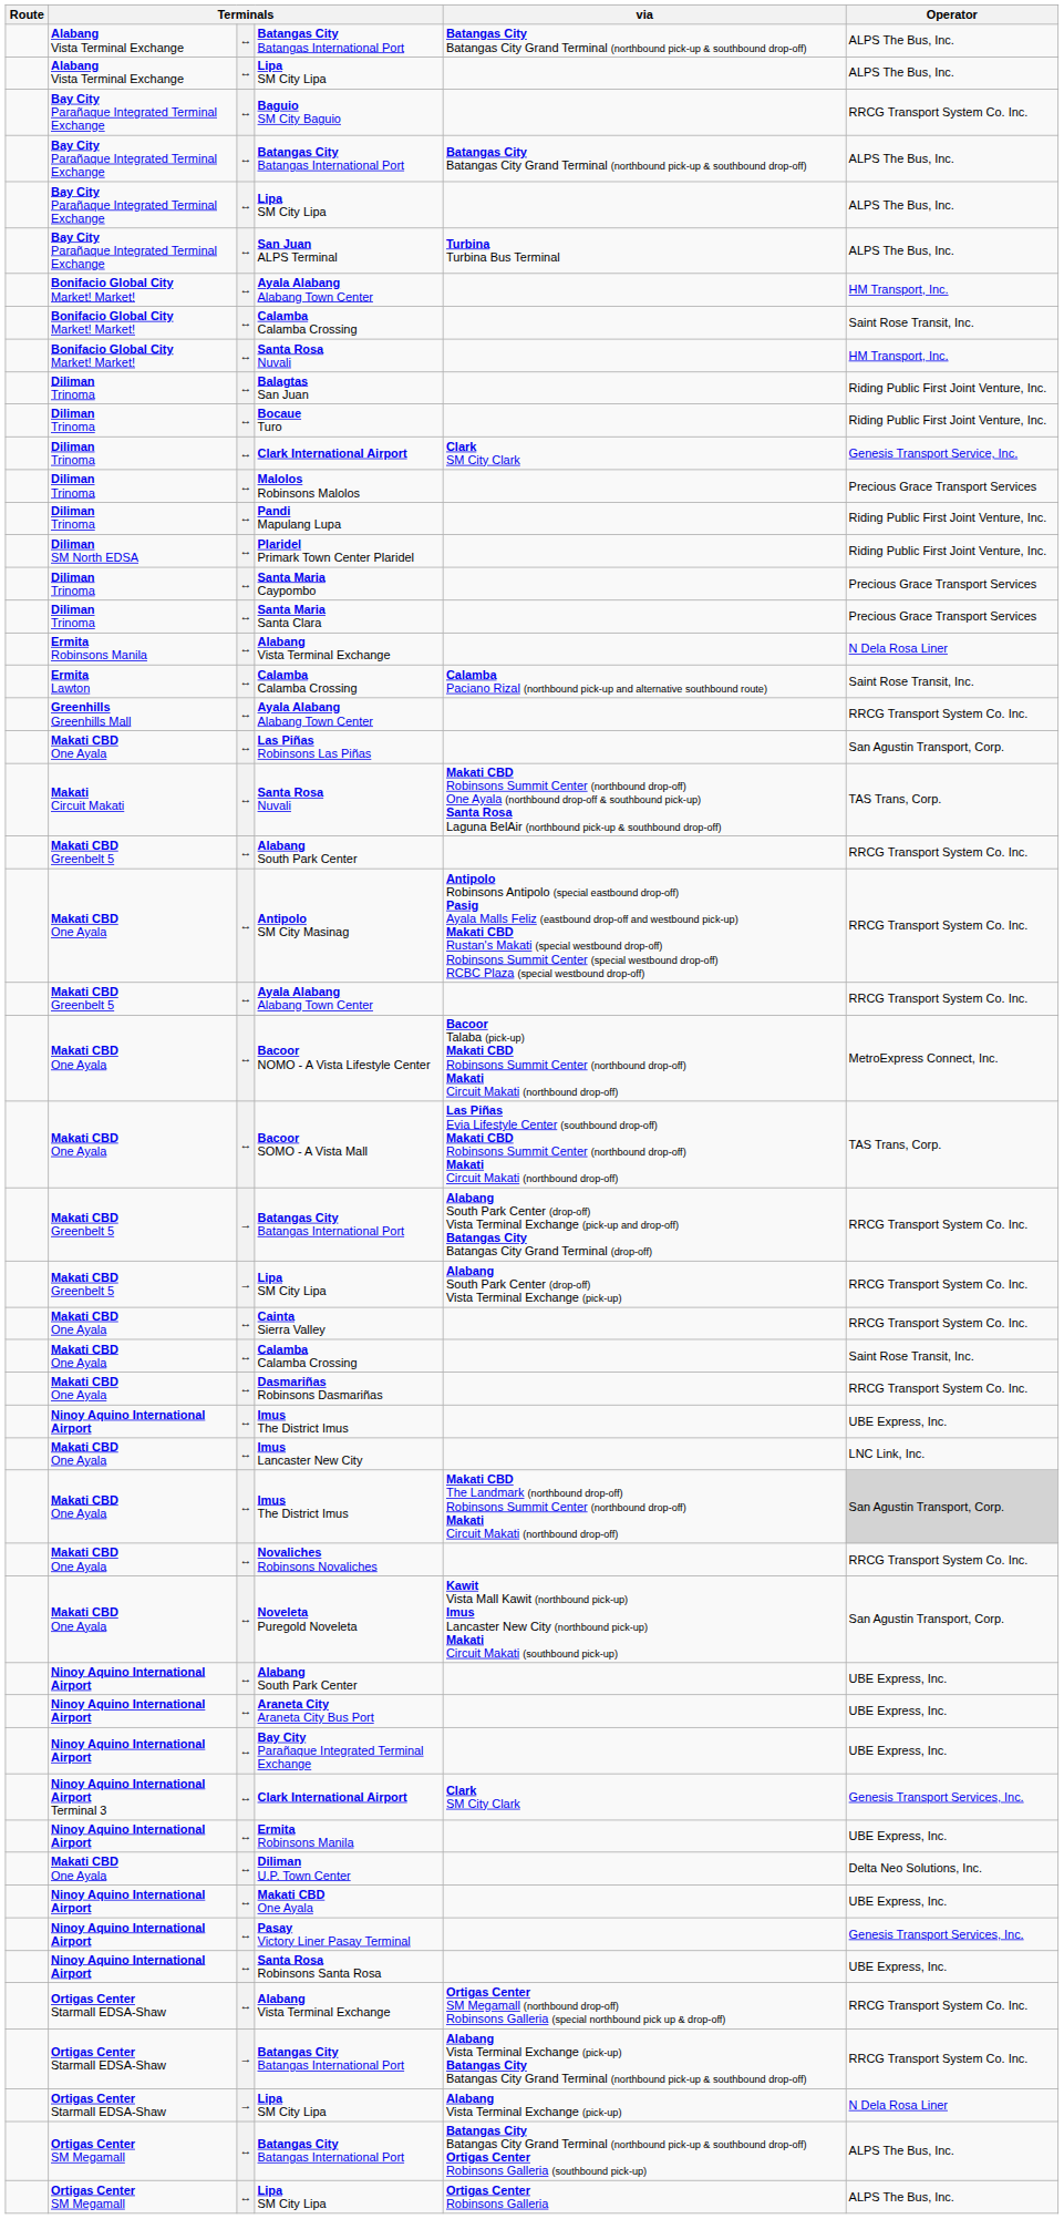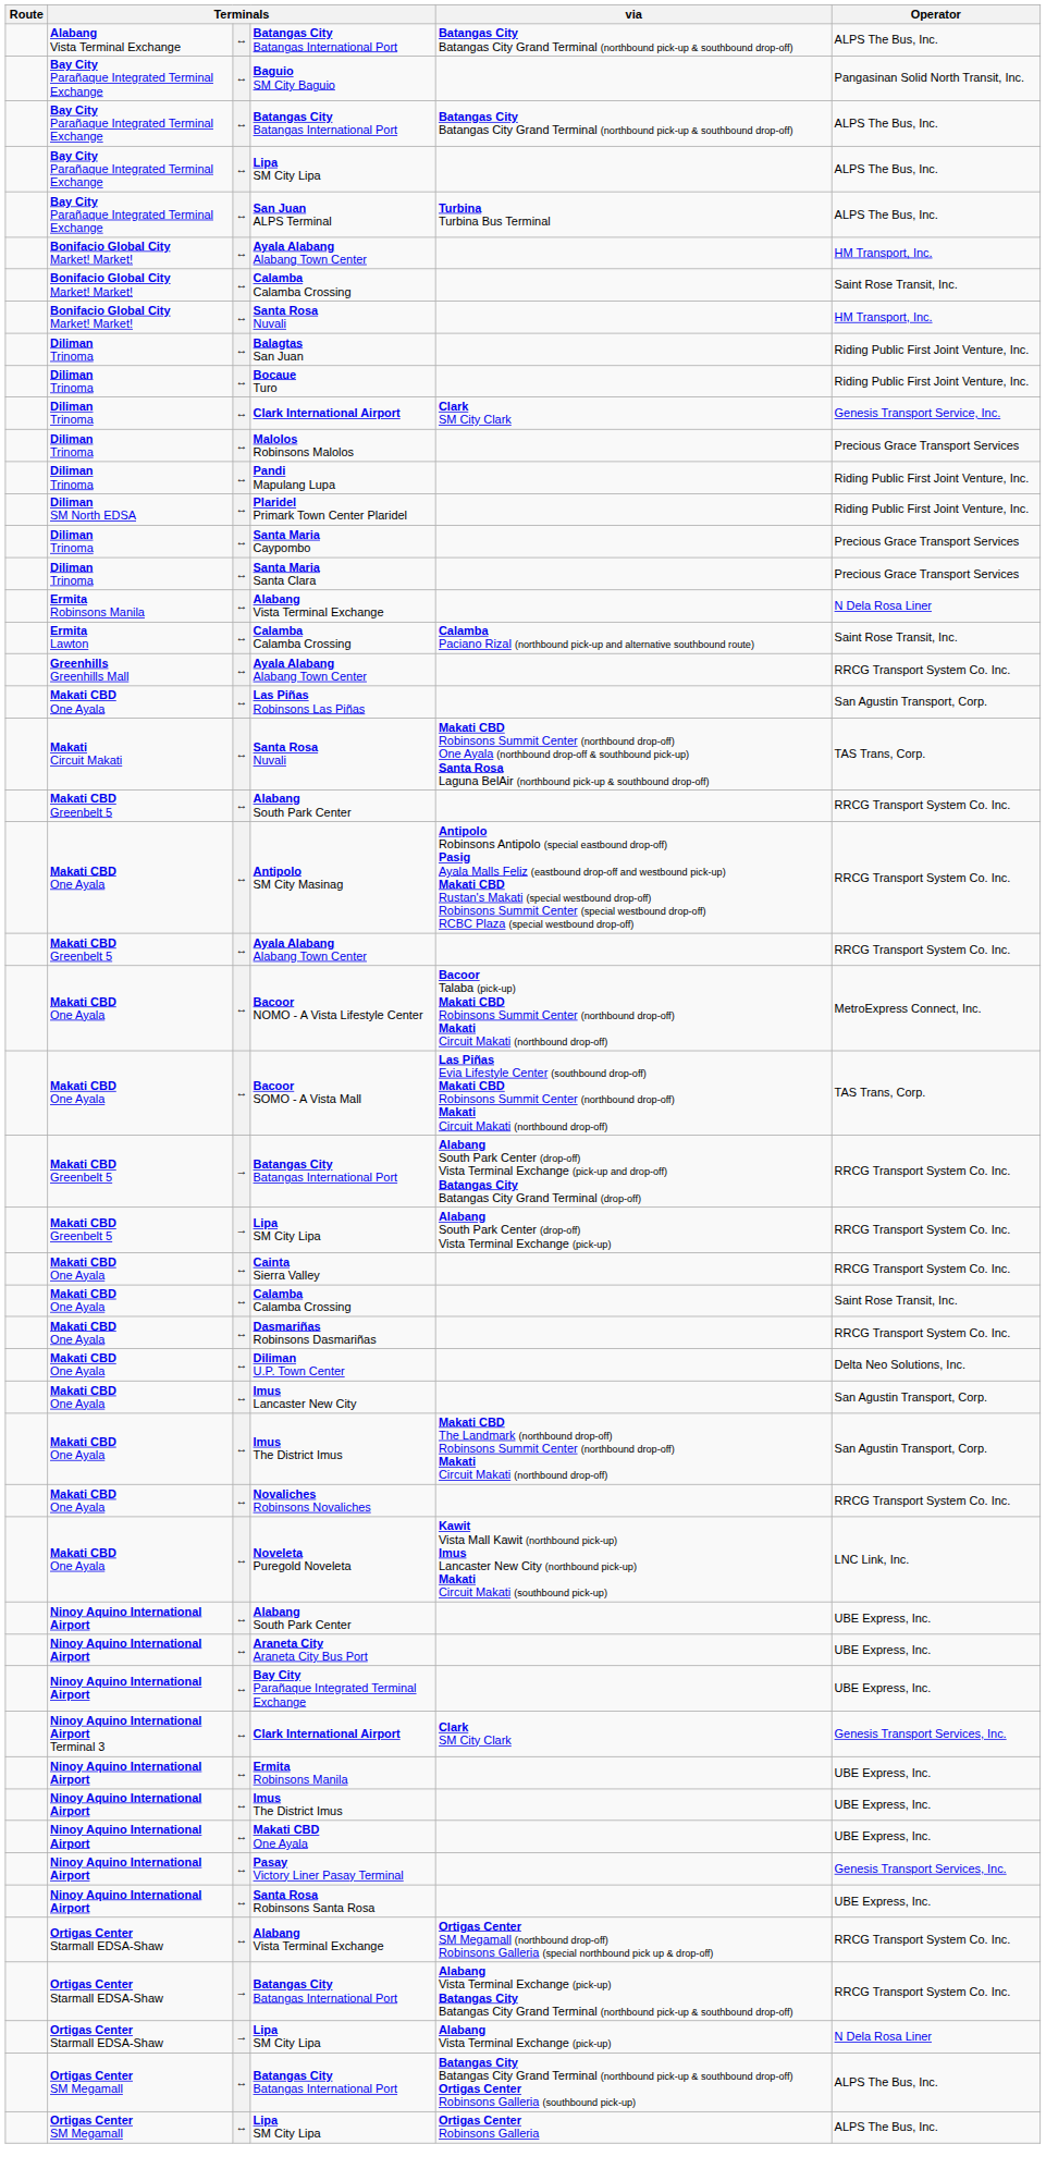 <table class="wikitable sortable" style="margin-left: auto; margin-right: auto; border: none;width: 99%;font-size: 90%;">
 <tr>
 <th style="width:4%;">Route</th>
 <th colspan="3" style="width:37%;">Terminals</th>
 <th style="width:38%;">via</th>
 <th style="width:20%;">Operator</th>
 </tr>
 <tr>
 <td></td>
 <td><strong><a href='#'>Alabang</a></strong><br>Vista Terminal Exchange</td>
 <th>↔</th>
 <td><strong><a href='#'>Batangas City</a></strong><br><a href='#'>Batangas International Port</a></td>
 <td><strong><a href='#'>Batangas City</a></strong><br>Batangas City Grand Terminal <small>(northbound pick-up & southbound drop-off)</small></td>
 <td>ALPS The Bus, Inc.</td>
 </tr>
 <tr>
 <td></td>
-<td><strong><a href='#'>Alabang</a></strong><br>Vista Terminal Exchange</td>
-<th>↔</th>
-<td><strong><a href='#'>Lipa</a></strong><br>SM City Lipa</td>
-<td></td>
-<td>ALPS The Bus, Inc.</td>
-</tr>
-<tr>
-<td></td>
 <td><strong><a href='#'>Bay City</a></strong><br><a href='#'>Parañaque Integrated Terminal Exchange</a></td>
 <th>↔</th>
 <td><strong><a href='#'>Baguio</a></strong><br><a href='#'>SM City Baguio</a></td>
 <td></td>
-<td>RRCG Transport System Co. Inc.</td>
+<td>Pangasinan Solid North Transit, Inc.</td>
 </tr>
 <tr>
 <td></td>
 <td><strong><a href='#'>Bay City</a></strong><br><a href='#'>Parañaque Integrated Terminal Exchange</a></td>
 <th>↔</th>
 <td><strong><a href='#'>Batangas City</a></strong><br><a href='#'>Batangas International Port</a></td>
 <td><strong><a href='#'>Batangas City</a></strong><br>Batangas City Grand Terminal <small>(northbound pick-up & southbound drop-off)</small></td>
 <td>ALPS The Bus, Inc.</td>
 </tr>
 <tr>
 <td></td>
 <td><strong><a href='#'>Bay City</a></strong><br><a href='#'>Parañaque Integrated Terminal Exchange</a></td>
 <th>↔</th>
 <td><strong><a href='#'>Lipa</a></strong><br>SM City Lipa</td>
 <td></td>
 <td>ALPS The Bus, Inc.</td>
 </tr>
 <tr>
 <td></td>
 <td><strong><a href='#'>Bay City</a></strong><br><a href='#'>Parañaque Integrated Terminal Exchange</a></td>
 <th>↔</th>
 <td><strong><a href='#'>San Juan</a></strong><br>ALPS Terminal</td>
 <td><strong><a href='#'>Turbina</a></strong><br>Turbina Bus Terminal</td>
 <td>ALPS The Bus, Inc.</td>
 </tr>
 <tr>
 <td></td>
 <td><strong><a href='#'>Bonifacio Global City</a></strong><br><a href='#'>Market! Market!</a></td>
 <th>↔</th>
 <td><strong><a href='#'>Ayala Alabang</a></strong><br><a href='#'>Alabang Town Center</a></td>
 <td></td>
 <td><a href='#'>HM Transport, Inc.</a></td>
 </tr>
 <tr>
 <td></td>
 <td><strong><a href='#'>Bonifacio Global City</a></strong><br><a href='#'>Market! Market!</a></td>
 <th>↔</th>
 <td><strong><a href='#'>Calamba</a></strong><br>Calamba Crossing</td>
 <td></td>
 <td>Saint Rose Transit, Inc.</td>
 </tr>
 <tr>
 <td></td>
 <td><strong><a href='#'>Bonifacio Global City</a></strong><br><a href='#'>Market! Market!</a></td>
 <th>↔</th>
 <td><strong><a href='#'>Santa Rosa</a></strong><br><a href='#'>Nuvali</a></td>
 <td></td>
 <td><a href='#'>HM Transport, Inc.</a></td>
 </tr>
 <tr>
 <td></td>
 <td><strong><a href='#'>Diliman</a></strong><br><a href='#'>Trinoma</a></td>
 <th>↔</th>
 <td><strong><a href='#'>Balagtas</a></strong><br>San Juan</td>
 <td></td>
 <td>Riding Public First Joint Venture, Inc.</td>
 </tr>
 <tr>
 <td></td>
 <td><strong><a href='#'>Diliman</a></strong><br><a href='#'>Trinoma</a></td>
 <th>↔</th>
 <td><strong><a href='#'>Bocaue</a></strong><br>Turo</td>
 <td></td>
 <td>Riding Public First Joint Venture, Inc.</td>
 </tr>
 <tr>
 <td></td>
 <td><strong><a href='#'>Diliman</a></strong><br><a href='#'>Trinoma</a></td>
 <th>↔</th>
 <td><strong><a href='#'>Clark International Airport</a></strong></td>
 <td><strong><a href='#'>Clark</a></strong><br><a href='#'>SM City Clark</a></td>
 <td><a href='#'>Genesis Transport Service, Inc.</a></td>
 </tr>
 <tr>
 <td></td>
 <td><strong><a href='#'>Diliman</a></strong><br><a href='#'>Trinoma</a></td>
 <th>↔</th>
 <td><strong><a href='#'>Malolos</a></strong><br>Robinsons Malolos</td>
 <td></td>
 <td>Precious Grace Transport Services</td>
 </tr>
 <tr>
 <td></td>
 <td><strong><a href='#'>Diliman</a></strong><br><a href='#'>Trinoma</a></td>
 <th>↔</th>
 <td><strong><a href='#'>Pandi</a></strong><br>Mapulang Lupa</td>
 <td></td>
 <td>Riding Public First Joint Venture, Inc.</td>
 </tr>
 <tr>
 <td></td>
 <td><strong><a href='#'>Diliman</a></strong><br><a href='#'>SM North EDSA</a></td>
 <th>↔</th>
 <td><strong><a href='#'>Plaridel</a></strong><br>Primark Town Center Plaridel</td>
 <td></td>
 <td>Riding Public First Joint Venture, Inc.</td>
 </tr>
 <tr>
 <td></td>
 <td><strong><a href='#'>Diliman</a></strong><br><a href='#'>Trinoma</a></td>
 <th>↔</th>
 <td><strong><a href='#'>Santa Maria</a></strong><br>Caypombo</td>
 <td></td>
 <td>Precious Grace Transport Services</td>
 </tr>
 <tr>
 <td></td>
 <td><strong><a href='#'>Diliman</a></strong><br><a href='#'>Trinoma</a></td>
 <th>↔</th>
 <td><strong><a href='#'>Santa Maria</a></strong><br>Santa Clara</td>
 <td></td>
 <td>Precious Grace Transport Services</td>
 </tr>
 <tr>
 <td></td>
 <td><strong><a href='#'>Ermita</a></strong><br><a href='#'>Robinsons Manila</a></td>
 <th>↔</th>
 <td><strong><a href='#'>Alabang</a></strong><br>Vista Terminal Exchange</td>
 <td></td>
 <td><a href='#'>N Dela Rosa Liner</a></td>
 </tr>
 <tr>
 <td></td>
 <td><strong><a href='#'>Ermita</a></strong><br><a href='#'>Lawton</a></td>
 <th>↔</th>
 <td><strong><a href='#'>Calamba</a></strong><br>Calamba Crossing</td>
 <td><strong><a href='#'>Calamba</a></strong><br><a href='#'>Paciano Rizal</a> <small>(northbound pick-up and alternative southbound route)</small></td>
 <td>Saint Rose Transit, Inc.<br></td>
 </tr>
 <tr>
 <td></td>
 <td><strong><a href='#'>Greenhills</a></strong><br><a href='#'>Greenhills Mall</a></td>
 <th>↔</th>
 <td><strong><a href='#'>Ayala Alabang</a></strong><br><a href='#'>Alabang Town Center</a></td>
 <td></td>
 <td>RRCG Transport System Co. Inc.</td>
 </tr>
 <tr>
 <td></td>
 <td><strong><a href='#'>Makati CBD</a></strong><br><a href='#'>One Ayala</a></td>
 <th>↔</th>
 <td><strong><a href='#'>Las Piñas</a></strong><br><a href='#'>Robinsons Las Piñas</a></td>
 <td></td>
 <td>San Agustin Transport, Corp.</td>
 </tr>
 <tr>
 <td></td>
 <td><strong><a href='#'>Makati</a></strong><br><a href='#'>Circuit Makati</a></td>
 <th>↔</th>
 <td><strong><a href='#'>Santa Rosa</a></strong><br><a href='#'>Nuvali</a></td>
 <td><strong><a href='#'>Makati CBD</a></strong><br><a href='#'>Robinsons Summit Center</a> <small>(northbound drop-off)</small><br><a href='#'>One Ayala</a> <small>(northbound drop-off & southbound pick-up)</small><br><strong><a href='#'>Santa Rosa</a></strong><br>Laguna BelAir <small>(northbound pick-up & southbound drop-off)</small></td>
 <td>TAS Trans, Corp.</td>
 </tr>
 <tr>
 <td></td>
 <td><strong><a href='#'>Makati CBD</a></strong><br><a href='#'>Greenbelt 5</a></td>
 <th>↔</th>
 <td><strong><a href='#'>Alabang</a></strong><br>South Park Center</td>
 <td></td>
 <td>RRCG Transport System Co. Inc.</td>
 </tr>
 <tr>
 <td></td>
 <td><strong><a href='#'>Makati CBD</a></strong><br><a href='#'>One Ayala</a></td>
 <th>↔</th>
 <td><strong><a href='#'>Antipolo</a></strong><br>SM City Masinag</td>
 <td><strong><a href='#'>Antipolo</a></strong><br>Robinsons Antipolo <small>(special eastbound drop-off)</small> <br><strong><a href='#'>Pasig</a></strong><br><a href='#'>Ayala Malls Feliz</a> <small>(eastbound drop-off and westbound pick-up)</small><br><strong><a href='#'>Makati CBD</a></strong><br><a href='#'>Rustan's Makati</a> <small>(special westbound drop-off)</small><br><a href='#'>Robinsons Summit Center</a> <small>(special westbound drop-off)</small><br><a href='#'>RCBC Plaza</a> <small>(special westbound drop-off)</small></td>
 <td>RRCG Transport System Co. Inc.</td>
 </tr>
 <tr>
 <td></td>
 <td><strong><a href='#'>Makati CBD</a></strong><br><a href='#'>Greenbelt 5</a></td>
 <th>↔</th>
 <td><strong><a href='#'>Ayala Alabang</a></strong><br><a href='#'>Alabang Town Center</a></td>
 <td></td>
 <td>RRCG Transport System Co. Inc.</td>
 </tr>
 <tr>
 <td></td>
 <td><strong><a href='#'>Makati CBD</a></strong><br><a href='#'>One Ayala</a></td>
 <th>↔</th>
 <td><strong><a href='#'>Bacoor</a></strong><br>NOMO - A Vista Lifestyle Center</td>
 <td><strong><a href='#'>Bacoor</a></strong><br>Talaba <small>(pick-up)</small><br><strong><a href='#'>Makati CBD</a></strong><br><a href='#'>Robinsons Summit Center</a> <small>(northbound drop-off)</small><br><strong><a href='#'>Makati</a></strong><br><a href='#'>Circuit Makati</a> <small>(northbound drop-off)</small></td>
 <td>MetroExpress Connect, Inc.</td>
 </tr>
 <tr>
 <td></td>
 <td><strong><a href='#'>Makati CBD</a></strong><br><a href='#'>One Ayala</a></td>
 <th>↔</th>
 <td><strong><a href='#'>Bacoor</a></strong><br>SOMO - A Vista Mall</td>
 <td><strong><a href='#'>Las Piñas</a></strong><br><a href='#'>Evia Lifestyle Center</a> <small>(southbound drop-off)</small><br><strong><a href='#'>Makati CBD</a></strong><br><a href='#'>Robinsons Summit Center</a> <small>(northbound drop-off)</small><br><strong><a href='#'>Makati</a></strong><br><a href='#'>Circuit Makati</a> <small>(northbound drop-off)</small></td>
 <td>TAS Trans, Corp.</td>
 </tr>
 <tr>
 <td></td>
 <td><strong><a href='#'>Makati CBD</a></strong><br><a href='#'>Greenbelt 5</a></td>
 <th>→</th>
 <td><strong><a href='#'>Batangas City</a></strong><br><a href='#'>Batangas International Port</a></td>
 <td><strong><a href='#'>Alabang</a></strong><br>South Park Center <small>(drop-off)</small><br>Vista Terminal Exchange <small>(pick-up and drop-off)</small><br><strong><a href='#'>Batangas City</a></strong><br>Batangas City Grand Terminal <small>(drop-off)</small></td>
 <td>RRCG Transport System Co. Inc.</td>
 </tr>
 <tr>
 <td></td>
 <td><strong><a href='#'>Makati CBD</a></strong><br><a href='#'>Greenbelt 5</a></td>
 <th>→</th>
 <td><strong><a href='#'>Lipa</a></strong><br>SM City Lipa</td>
 <td><strong><a href='#'>Alabang</a></strong><br>South Park Center <small>(drop-off)</small><br>Vista Terminal Exchange <small>(pick-up)</small><br></td>
 <td>RRCG Transport System Co. Inc.</td>
 </tr>
 <tr>
 <td></td>
 <td><strong><a href='#'>Makati CBD</a></strong><br><a href='#'>One Ayala</a></td>
 <th>↔</th>
 <td><strong><a href='#'>Cainta</a></strong><br>Sierra Valley</td>
 <td></td>
 <td>RRCG Transport System Co. Inc.</td>
 </tr>
 <tr>
 <td></td>
 <td><strong><a href='#'>Makati CBD</a></strong><br><a href='#'>One Ayala</a></td>
 <th>↔</th>
 <td><strong><a href='#'>Calamba</a></strong><br>Calamba Crossing</td>
 <td></td>
 <td>Saint Rose Transit, Inc.</td>
 </tr>
 <tr>
 <td></td>
 <td><strong><a href='#'>Makati CBD</a></strong><br><a href='#'>One Ayala</a></td>
 <th>↔</th>
 <td><strong><a href='#'>Dasmariñas</a></strong><br>Robinsons Dasmariñas</td>
 <td></td>
 <td>RRCG Transport System Co. Inc.</td>
 </tr>
 <tr>
 <td></td>
-<td><strong><a href='#'>Ninoy Aquino International Airport</a></strong></td>
+<td><strong><a href='#'>Makati CBD</a></strong><br><a href='#'>One Ayala</a></td>
 <th>↔</th>
-<td><strong><a href='#'>Imus</a></strong><br>The District Imus</td>
+<td><strong><a href='#'>Diliman</a></strong><br><a href='#'>U.P. Town Center</a></td>
 <td></td>
-<td>UBE Express, Inc.</td>
+<td>Delta Neo Solutions, Inc.</td>
 </tr>
 <tr>
 <td></td>
 <td><strong><a href='#'>Makati CBD</a></strong><br><a href='#'>One Ayala</a></td>
 <th>↔</th>
 <td><strong><a href='#'>Imus</a></strong><br>Lancaster New City</td>
 <td></td>
-<td>LNC Link, Inc.</td>
+<td>San Agustin Transport, Corp.</td>
 </tr>
 <tr>
 <td></td>
 <td><strong><a href='#'>Makati CBD</a></strong><br><a href='#'>One Ayala</a></td>
 <th>↔</th>
 <td><strong><a href='#'>Imus</a></strong><br>The District Imus</td>
 <td><strong><a href='#'>Makati CBD</a></strong><br><a href='#'>The Landmark</a> <small>(northbound drop-off)</small><br><a href='#'>Robinsons Summit Center</a> <small>(northbound drop-off)</small><br><strong><a href='#'>Makati</a></strong><br><a href='#'>Circuit Makati</a> <small>(northbound drop-off)</small></td>
-<td style="background: lightgrey;">San Agustin Transport, Corp.</td>
+<td>San Agustin Transport, Corp.</td>
 </tr>
 <tr>
 <td></td>
 <td><strong><a href='#'>Makati CBD</a></strong><br><a href='#'>One Ayala</a></td>
 <th>↔</th>
 <td><strong><a href='#'>Novaliches</a></strong><br><a href='#'>Robinsons Novaliches</a></td>
 <td></td>
 <td>RRCG Transport System Co. Inc.</td>
 </tr>
 <tr>
 <td></td>
 <td><strong><a href='#'>Makati CBD</a></strong><br><a href='#'>One Ayala</a></td>
 <th>↔</th>
 <td><strong><a href='#'>Noveleta</a></strong><br>Puregold Noveleta</td>
 <td><strong><a href='#'>Kawit</a></strong><br>Vista Mall Kawit <small>(northbound pick-up)</small><br><strong><a href='#'>Imus</a></strong><br>Lancaster New City <small>(northbound pick-up)</small><br><strong><a href='#'>Makati</a></strong><br><a href='#'>Circuit Makati</a> <small>(southbound pick-up)</small></td>
-<td>San Agustin Transport, Corp.</td>
+<td>LNC Link, Inc.</td>
 </tr>
 <tr>
 <td></td>
 <td><strong><a href='#'>Ninoy Aquino International Airport</a></strong></td>
 <th>↔</th>
 <td><strong><a href='#'>Alabang</a></strong><br>South Park Center</td>
 <td></td>
 <td>UBE Express, Inc.</td>
 </tr>
 <tr>
 <td></td>
 <td><strong><a href='#'>Ninoy Aquino International Airport</a></strong></td>
 <th>↔</th>
 <td><strong><a href='#'>Araneta City</a></strong><br><a href='#'>Araneta City Bus Port</a></td>
 <td></td>
 <td>UBE Express, Inc.</td>
 </tr>
 <tr>
 <td></td>
 <td><strong><a href='#'>Ninoy Aquino International Airport</a></strong></td>
 <th>↔</th>
 <td><strong><a href='#'>Bay City</a></strong><br><a href='#'>Parañaque Integrated Terminal Exchange</a></td>
 <td></td>
 <td>UBE Express, Inc.</td>
 </tr>
 <tr>
 <td></td>
 <td><strong><a href='#'>Ninoy Aquino International Airport</a></strong><br>Terminal 3</td>
 <th>↔</th>
 <td><strong><a href='#'>Clark International Airport</a></strong></td>
 <td><strong><a href='#'>Clark</a></strong><br><a href='#'>SM City Clark</a></td>
 <td><a href='#'>Genesis Transport Services, Inc.</a></td>
 </tr>
 <tr>
 <td></td>
 <td><strong><a href='#'>Ninoy Aquino International Airport</a></strong></td>
 <th>↔</th>
 <td><strong><a href='#'>Ermita</a></strong><br><a href='#'>Robinsons Manila</a></td>
 <td></td>
 <td>UBE Express, Inc.</td>
 </tr>
 <tr>
 <td></td>
-<td><strong><a href='#'>Makati CBD</a></strong><br><a href='#'>One Ayala</a></td>
+<td><strong><a href='#'>Ninoy Aquino International Airport</a></strong></td>
 <th>↔</th>
-<td><strong><a href='#'>Diliman</a></strong><br><a href='#'>U.P. Town Center</a></td>
+<td><strong><a href='#'>Imus</a></strong><br>The District Imus</td>
 <td></td>
-<td>Delta Neo Solutions, Inc.</td>
+<td>UBE Express, Inc.</td>
 </tr>
 <tr>
 <td></td>
 <td><strong><a href='#'>Ninoy Aquino International Airport</a></strong></td>
 <th>↔</th>
 <td><strong><a href='#'>Makati CBD</a></strong><br><a href='#'>One Ayala</a></td>
 <td></td>
 <td>UBE Express, Inc.</td>
 </tr>
 <tr>
 <td></td>
 <td><strong><a href='#'>Ninoy Aquino International Airport</a></strong></td>
 <th>↔</th>
 <td><strong><a href='#'>Pasay</a></strong><br><a href='#'>Victory Liner Pasay Terminal</a></td>
 <td></td>
 <td><a href='#'>Genesis Transport Services, Inc.</a></td>
 </tr>
 <tr>
 <td></td>
 <td><strong><a href='#'>Ninoy Aquino International Airport</a></strong></td>
 <th>↔</th>
 <td><strong><a href='#'>Santa Rosa</a></strong><br>Robinsons Santa Rosa</td>
 <td></td>
 <td>UBE Express, Inc.</td>
 </tr>
 <tr>
 <td></td>
 <td><strong><a href='#'>Ortigas Center</a></strong><br>Starmall EDSA-Shaw</td>
 <th>↔</th>
 <td><strong><a href='#'>Alabang</a></strong><br>Vista Terminal Exchange</td>
 <td><strong><a href='#'>Ortigas Center</a></strong><br><a href='#'>SM Megamall</a> <small>(northbound drop-off)</small> <br><a href='#'>Robinsons Galleria</a> <small>(special northbound pick up & drop-off)</small></td>
 <td>RRCG Transport System Co. Inc.</td>
 </tr>
 <tr>
 <td></td>
 <td><strong><a href='#'>Ortigas Center</a></strong><br>Starmall EDSA-Shaw</td>
 <th>→</th>
 <td><strong><a href='#'>Batangas City</a></strong><br><a href='#'>Batangas International Port</a></td>
 <td><strong><a href='#'>Alabang</a></strong><br>Vista Terminal Exchange <small>(pick-up)</small><br><strong><a href='#'>Batangas City</a></strong><br>Batangas City Grand Terminal <small>(northbound pick-up & southbound drop-off)</small></td>
 <td>RRCG Transport System Co. Inc.</td>
 </tr>
 <tr>
 <td></td>
 <td><strong><a href='#'>Ortigas Center</a></strong><br>Starmall EDSA-Shaw</td>
 <th>→</th>
 <td><strong><a href='#'>Lipa</a></strong><br>SM City Lipa</td>
 <td><strong><a href='#'>Alabang</a></strong><br>Vista Terminal Exchange <small>(pick-up)</small><br></td>
 <td><a href='#'>N Dela Rosa Liner</a></td>
 </tr>
 <tr>
 <td></td>
 <td><strong><a href='#'>Ortigas Center</a></strong><br><a href='#'>SM Megamall</a></td>
 <th>↔</th>
 <td><strong><a href='#'>Batangas City</a></strong><br><a href='#'>Batangas International Port</a></td>
 <td><strong><a href='#'>Batangas City</a></strong><br>Batangas City Grand Terminal <small>(northbound pick-up & southbound drop-off)</small><br><strong><a href='#'>Ortigas Center</a></strong><br><a href='#'>Robinsons Galleria</a> <small>(southbound pick-up)</small></td>
 <td>ALPS The Bus, Inc.</td>
 </tr>
 <tr>
 <td></td>
 <td><strong><a href='#'>Ortigas Center</a></strong><br><a href='#'>SM Megamall</a></td>
 <th>↔</th>
 <td><strong><a href='#'>Lipa</a></strong><br>SM City Lipa</td>
 <td><strong><a href='#'>Ortigas Center</a></strong><br><a href='#'>Robinsons Galleria</a></td>
 <td>ALPS The Bus, Inc.</td>
 </tr>
 </table>
